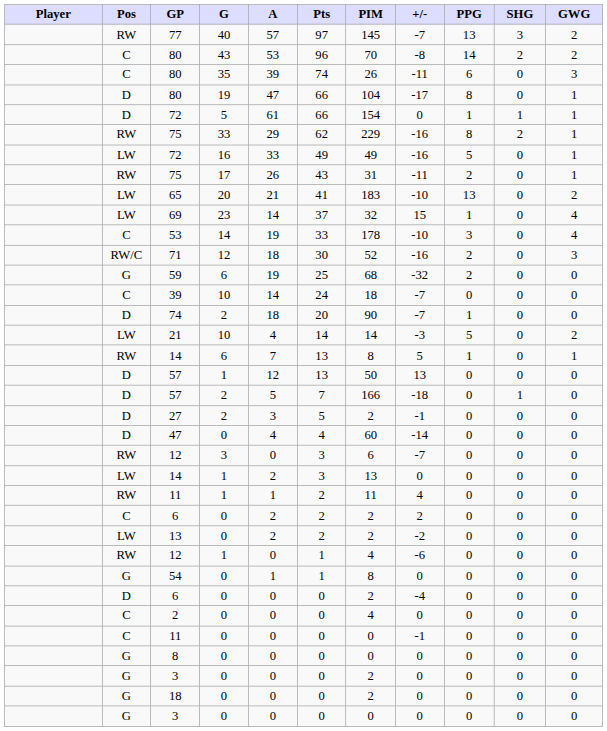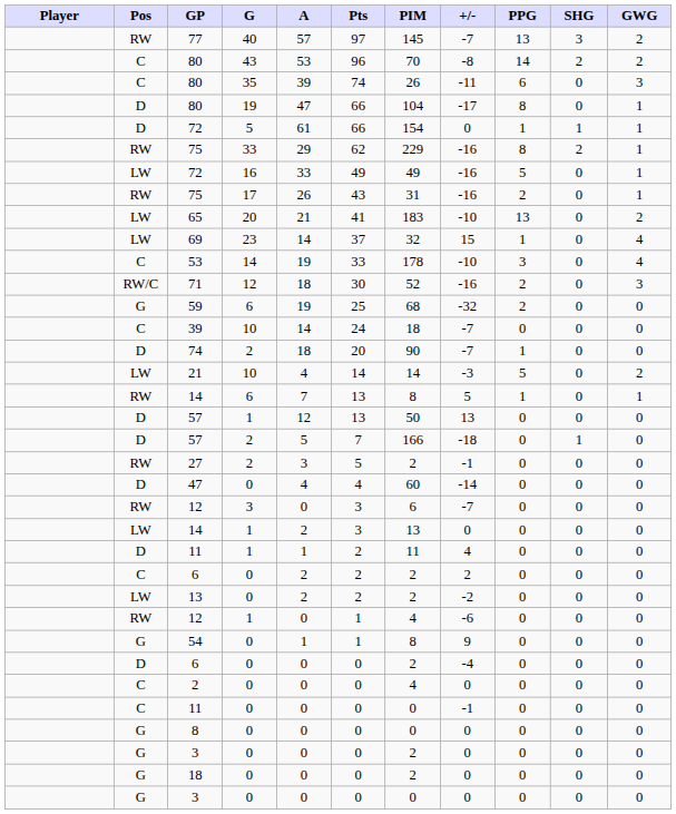 <table style="width:60%;" class="wikitable sortable">
 <tr style="text-align:center;">
 <th style="background:#ddf; width:10%;">Player</th>
 <th style="background:#ddf; width:3%;" title="Position">Pos</th>
 <th style="background:#ddf; width:5%;" title="Games played">GP</th>
 <th style="background:#ddf; width:5%;" title="Goals">G</th>
 <th style="background:#ddf; width:5%;" title="Assists">A</th>
 <th style="background:#ddf; width:5%;" title="Points">Pts</th>
 <th style="background:#ddf; width:5%;" title="Penalties in Minutes">PIM</th>
 <th style="background:#ddf; width:5%;" title="Plus/Minus">+/-</th>
 <th style="background:#ddf; width:5%;" title="Power Play Goals">PPG</th>
 <th style="background:#ddf; width:5%;" title="Short-handed Goals">SHG</th>
 <th style="background:#ddf; width:5%;" title="Game-winning Goals">GWG</th>
 </tr>
 <tr style="text-align:center;">
 <td style="text-align:right;"></td>
 <td>RW</td>
 <td>77</td>
 <td>40</td>
 <td>57</td>
 <td>97</td>
 <td>145</td>
 <td>-7</td>
 <td>13</td>
 <td>3</td>
 <td>2</td>
 </tr>
 <tr style="text-align:center;">
 <td style="text-align:right;"></td>
 <td>C</td>
 <td>80</td>
 <td>43</td>
 <td>53</td>
 <td>96</td>
 <td>70</td>
 <td>-8</td>
 <td>14</td>
 <td>2</td>
 <td>2</td>
 </tr>
 <tr style="text-align:center;">
 <td style="text-align:right;"></td>
 <td>C</td>
 <td>80</td>
 <td>35</td>
 <td>39</td>
 <td>74</td>
 <td>26</td>
 <td>-11</td>
 <td>6</td>
 <td>0</td>
 <td>3</td>
 </tr>
 <tr style="text-align:center;">
 <td style="text-align:right;"></td>
 <td>D</td>
 <td>80</td>
 <td>19</td>
 <td>47</td>
 <td>66</td>
 <td>104</td>
 <td>-17</td>
 <td>8</td>
 <td>0</td>
 <td>1</td>
 </tr>
 <tr style="text-align:center;">
 <td style="text-align:right;"></td>
 <td>D</td>
 <td>72</td>
 <td>5</td>
 <td>61</td>
 <td>66</td>
 <td>154</td>
 <td>0</td>
 <td>1</td>
 <td>1</td>
 <td>1</td>
 </tr>
 <tr style="text-align:center;">
 <td style="text-align:right;"></td>
 <td>RW</td>
 <td>75</td>
 <td>33</td>
 <td>29</td>
 <td>62</td>
 <td>229</td>
 <td>-16</td>
 <td>8</td>
 <td>2</td>
 <td>1</td>
 </tr>
 <tr style="text-align:center;">
 <td style="text-align:right;"></td>
 <td>LW</td>
 <td>72</td>
 <td>16</td>
 <td>33</td>
 <td>49</td>
 <td>49</td>
 <td>-16</td>
 <td>5</td>
 <td>0</td>
 <td>1</td>
 </tr>
 <tr style="text-align:center;">
 <td style="text-align:right;"></td>
 <td>RW</td>
 <td>75</td>
 <td>17</td>
 <td>26</td>
 <td>43</td>
 <td>31</td>
-<td>-11</td>
+<td>-16</td>
 <td>2</td>
 <td>0</td>
 <td>1</td>
 </tr>
 <tr style="text-align:center;">
 <td style="text-align:right;"></td>
 <td>LW</td>
 <td>65</td>
 <td>20</td>
 <td>21</td>
 <td>41</td>
 <td>183</td>
 <td>-10</td>
 <td>13</td>
 <td>0</td>
 <td>2</td>
 </tr>
 <tr style="text-align:center;">
 <td style="text-align:right;"></td>
 <td>LW</td>
 <td>69</td>
 <td>23</td>
 <td>14</td>
 <td>37</td>
 <td>32</td>
 <td>15</td>
 <td>1</td>
 <td>0</td>
 <td>4</td>
 </tr>
 <tr style="text-align:center;">
 <td style="text-align:right;"></td>
 <td>C</td>
 <td>53</td>
 <td>14</td>
 <td>19</td>
 <td>33</td>
 <td>178</td>
 <td>-10</td>
 <td>3</td>
 <td>0</td>
 <td>4</td>
 </tr>
 <tr style="text-align:center;">
 <td style="text-align:right;"></td>
 <td>RW/C</td>
 <td>71</td>
 <td>12</td>
 <td>18</td>
 <td>30</td>
 <td>52</td>
 <td>-16</td>
 <td>2</td>
 <td>0</td>
 <td>3</td>
 </tr>
 <tr style="text-align:center;">
 <td style="text-align:right;"></td>
 <td>G</td>
 <td>59</td>
 <td>6</td>
 <td>19</td>
 <td>25</td>
 <td>68</td>
 <td>-32</td>
 <td>2</td>
 <td>0</td>
 <td>0</td>
 </tr>
 <tr style="text-align:center;">
 <td style="text-align:right;"></td>
 <td>C</td>
 <td>39</td>
 <td>10</td>
 <td>14</td>
 <td>24</td>
 <td>18</td>
 <td>-7</td>
 <td>0</td>
 <td>0</td>
 <td>0</td>
 </tr>
 <tr style="text-align:center;">
 <td style="text-align:right;"></td>
 <td>D</td>
 <td>74</td>
 <td>2</td>
 <td>18</td>
 <td>20</td>
 <td>90</td>
 <td>-7</td>
 <td>1</td>
 <td>0</td>
 <td>0</td>
 </tr>
 <tr style="text-align:center;">
 <td style="text-align:right;"></td>
 <td>LW</td>
 <td>21</td>
 <td>10</td>
 <td>4</td>
 <td>14</td>
 <td>14</td>
 <td>-3</td>
 <td>5</td>
 <td>0</td>
 <td>2</td>
 </tr>
 <tr style="text-align:center;">
 <td style="text-align:right;"></td>
 <td>RW</td>
 <td>14</td>
 <td>6</td>
 <td>7</td>
 <td>13</td>
 <td>8</td>
 <td>5</td>
 <td>1</td>
 <td>0</td>
 <td>1</td>
 </tr>
 <tr style="text-align:center;">
 <td style="text-align:right;"></td>
 <td>D</td>
 <td>57</td>
 <td>1</td>
 <td>12</td>
 <td>13</td>
 <td>50</td>
 <td>13</td>
 <td>0</td>
 <td>0</td>
 <td>0</td>
 </tr>
 <tr style="text-align:center;">
 <td style="text-align:right;"></td>
 <td>D</td>
 <td>57</td>
 <td>2</td>
 <td>5</td>
 <td>7</td>
 <td>166</td>
 <td>-18</td>
 <td>0</td>
 <td>1</td>
 <td>0</td>
 </tr>
 <tr style="text-align:center;">
 <td style="text-align:right;"></td>
-<td>D</td>
+<td>RW</td>
 <td>27</td>
 <td>2</td>
 <td>3</td>
 <td>5</td>
 <td>2</td>
 <td>-1</td>
 <td>0</td>
 <td>0</td>
 <td>0</td>
 </tr>
 <tr style="text-align:center;">
 <td style="text-align:right;"></td>
 <td>D</td>
 <td>47</td>
 <td>0</td>
 <td>4</td>
 <td>4</td>
 <td>60</td>
 <td>-14</td>
 <td>0</td>
 <td>0</td>
 <td>0</td>
 </tr>
 <tr style="text-align:center;">
 <td style="text-align:right;"></td>
 <td>RW</td>
 <td>12</td>
 <td>3</td>
 <td>0</td>
 <td>3</td>
 <td>6</td>
 <td>-7</td>
 <td>0</td>
 <td>0</td>
 <td>0</td>
 </tr>
 <tr style="text-align:center;">
 <td style="text-align:right;"></td>
 <td>LW</td>
 <td>14</td>
 <td>1</td>
 <td>2</td>
 <td>3</td>
 <td>13</td>
 <td>0</td>
 <td>0</td>
 <td>0</td>
 <td>0</td>
 </tr>
 <tr style="text-align:center;">
 <td style="text-align:right;"></td>
-<td>RW</td>
+<td>D</td>
 <td>11</td>
 <td>1</td>
 <td>1</td>
 <td>2</td>
 <td>11</td>
 <td>4</td>
 <td>0</td>
 <td>0</td>
 <td>0</td>
 </tr>
 <tr style="text-align:center;">
 <td style="text-align:right;"></td>
 <td>C</td>
 <td>6</td>
 <td>0</td>
 <td>2</td>
 <td>2</td>
 <td>2</td>
 <td>2</td>
 <td>0</td>
 <td>0</td>
 <td>0</td>
 </tr>
 <tr style="text-align:center;">
 <td style="text-align:right;"></td>
 <td>LW</td>
 <td>13</td>
 <td>0</td>
 <td>2</td>
 <td>2</td>
 <td>2</td>
 <td>-2</td>
 <td>0</td>
 <td>0</td>
 <td>0</td>
 </tr>
 <tr style="text-align:center;">
 <td style="text-align:right;"></td>
 <td>RW</td>
 <td>12</td>
 <td>1</td>
 <td>0</td>
 <td>1</td>
 <td>4</td>
 <td>-6</td>
 <td>0</td>
 <td>0</td>
 <td>0</td>
 </tr>
 <tr style="text-align:center;">
 <td style="text-align:right;"></td>
 <td>G</td>
 <td>54</td>
 <td>0</td>
 <td>1</td>
 <td>1</td>
 <td>8</td>
-<td>0</td>
+<td>9</td>
 <td>0</td>
 <td>0</td>
 <td>0</td>
 </tr>
 <tr style="text-align:center;">
 <td style="text-align:right;"></td>
 <td>D</td>
 <td>6</td>
 <td>0</td>
 <td>0</td>
 <td>0</td>
 <td>2</td>
 <td>-4</td>
 <td>0</td>
 <td>0</td>
 <td>0</td>
 </tr>
 <tr style="text-align:center;">
 <td style="text-align:right;"></td>
 <td>C</td>
 <td>2</td>
 <td>0</td>
 <td>0</td>
 <td>0</td>
 <td>4</td>
 <td>0</td>
 <td>0</td>
 <td>0</td>
 <td>0</td>
 </tr>
 <tr style="text-align:center;">
 <td style="text-align:right;"></td>
 <td>C</td>
 <td>11</td>
 <td>0</td>
 <td>0</td>
 <td>0</td>
 <td>0</td>
 <td>-1</td>
 <td>0</td>
 <td>0</td>
 <td>0</td>
 </tr>
 <tr style="text-align:center;">
 <td style="text-align:right;"></td>
 <td>G</td>
 <td>8</td>
 <td>0</td>
 <td>0</td>
 <td>0</td>
 <td>0</td>
 <td>0</td>
 <td>0</td>
 <td>0</td>
 <td>0</td>
 </tr>
 <tr style="text-align:center;">
 <td style="text-align:right;"></td>
 <td>G</td>
 <td>3</td>
 <td>0</td>
 <td>0</td>
 <td>0</td>
 <td>2</td>
 <td>0</td>
 <td>0</td>
 <td>0</td>
 <td>0</td>
 </tr>
 <tr style="text-align:center;">
 <td style="text-align:right;"></td>
 <td>G</td>
 <td>18</td>
 <td>0</td>
 <td>0</td>
 <td>0</td>
 <td>2</td>
 <td>0</td>
 <td>0</td>
 <td>0</td>
 <td>0</td>
 </tr>
 <tr style="text-align:center;">
 <td style="text-align:right;"></td>
 <td>G</td>
 <td>3</td>
 <td>0</td>
 <td>0</td>
 <td>0</td>
 <td>0</td>
 <td>0</td>
 <td>0</td>
 <td>0</td>
 <td>0</td>
 </tr>
 </table>
